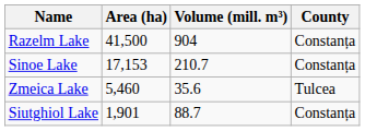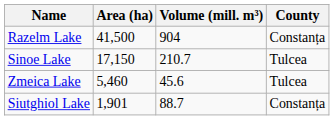 <table class="wikitable sortable">
 <tr>
 <th>Name</th>
 <th>Area (ha)</th>
 <th>Volume (mill. m³)</th>
 <th>County</th>
 </tr>
 <tr>
 <td><a href='#'>Razelm Lake</a></td>
 <td>41,500</td>
 <td>904</td>
 <td>Constanța</td>
 </tr>
 <tr>
 <td><a href='#'>Sinoe Lake</a></td>
-<td>17,153</td>
+<td>17,150</td>
 <td>210.7</td>
-<td>Constanța</td>
+<td>Tulcea</td>
 </tr>
 <tr>
 <td><a href='#'>Zmeica Lake</a></td>
 <td>5,460</td>
-<td>35.6</td>
+<td>45.6</td>
 <td>Tulcea</td>
 </tr>
 <tr>
 <td><a href='#'>Siutghiol Lake</a></td>
 <td>1,901</td>
 <td>88.7</td>
 <td>Constanța</td>
 </tr>
 </table>
